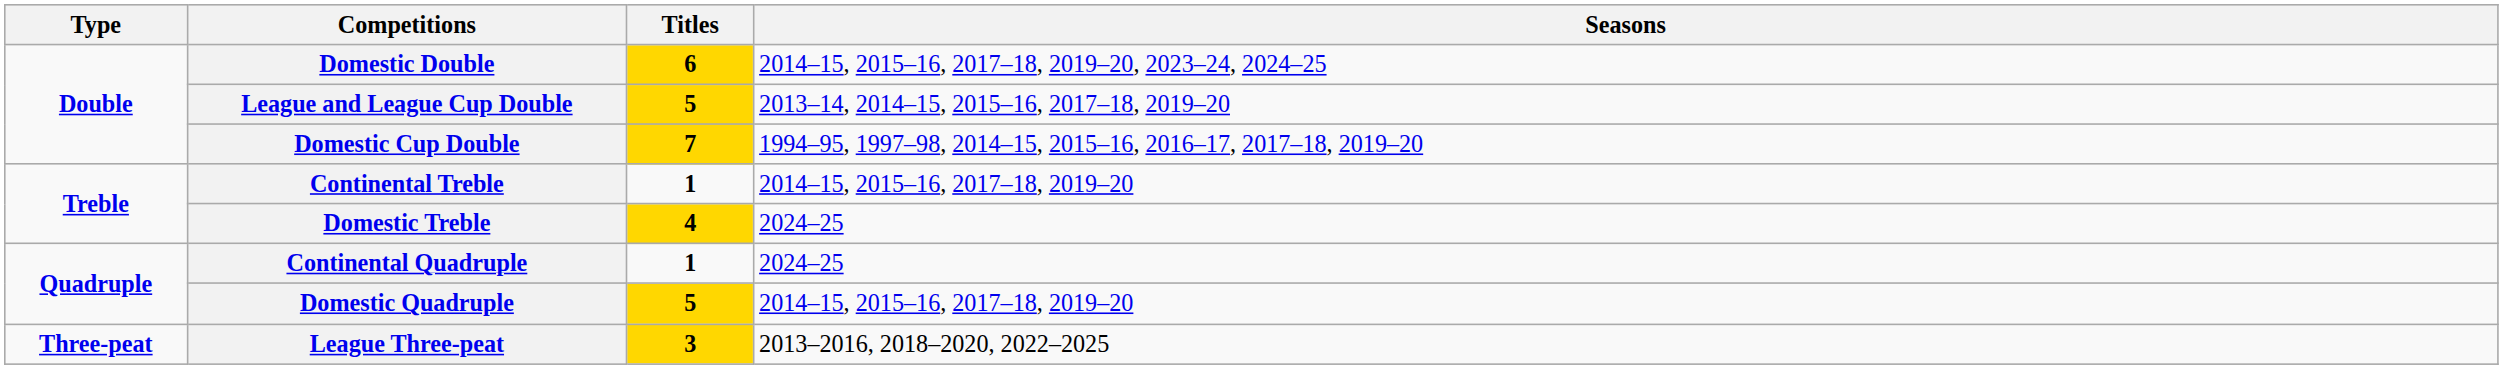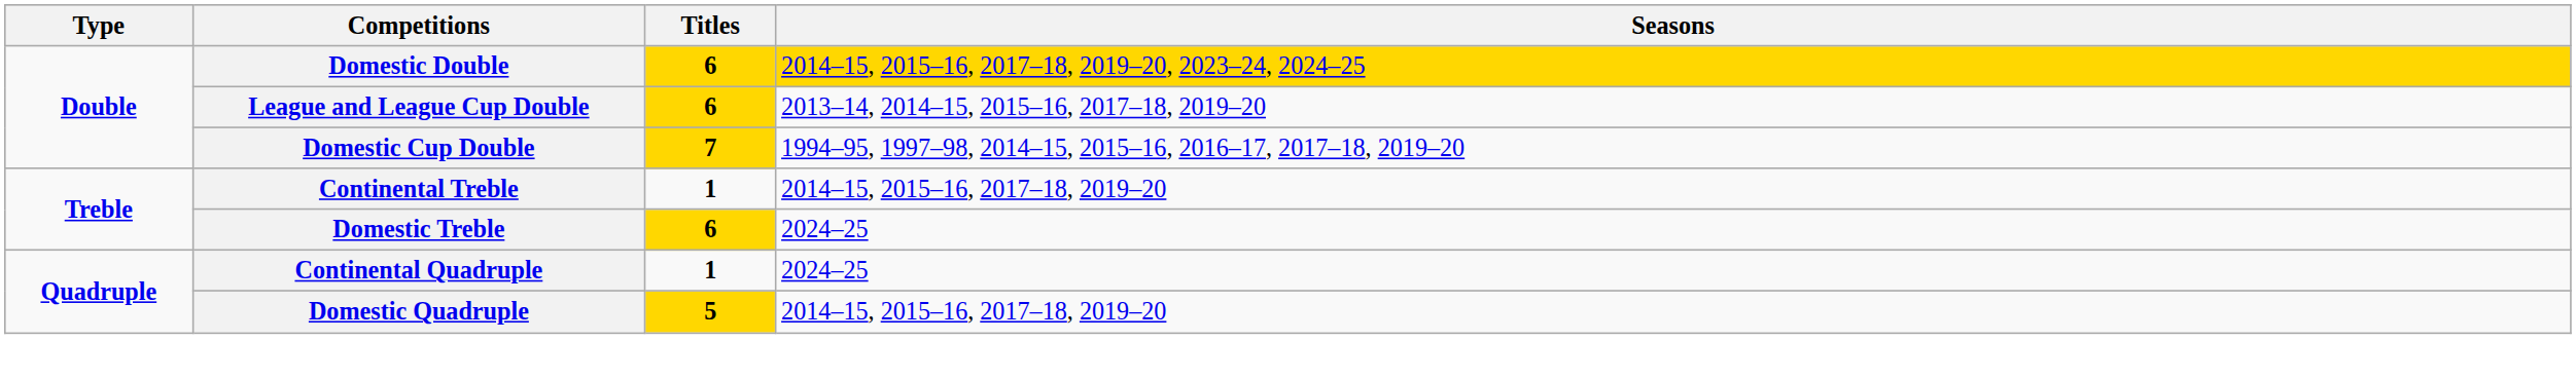 <table class="wikitable plainrowheaders" style="font-size:95%; text-align:center;">
 <tr>
 <th style="width: 1%;">Type</th>
 <th style="width: 5%;">Competitions</th>
 <th style="width: 1%;">Titles</th>
 <th style="width: 21%;">Seasons</th>
 </tr>
 <tr>
 <td rowspan="3"><strong><a href='#'>Double</a></strong></td>
 <th scope=col><a href='#'>Domestic Double</a></th>
 <td style="background-color:gold"><strong>6</strong></td>
-<td align="left"><a href='#'>2014–15</a>, <a href='#'>2015–16</a>, <a href='#'>2017–18</a>, <a href='#'>2019–20</a>, <a href='#'>2023–24</a>, <a href='#'>2024–25</a></td>
+<td align="left" style="background: gold;"><a href='#'>2014–15</a>, <a href='#'>2015–16</a>, <a href='#'>2017–18</a>, <a href='#'>2019–20</a>, <a href='#'>2023–24</a>, <a href='#'>2024–25</a></td>
 </tr>
 <tr>
 <th scope=col><a href='#'>League and League Cup Double</a></th>
-<td style="background-color:gold"><strong>5</strong></td>
+<td style="background-color:gold"><strong>6</strong></td>
 <td align="left"><a href='#'>2013–14</a>, <a href='#'>2014–15</a>, <a href='#'>2015–16</a>, <a href='#'>2017–18</a>, <a href='#'>2019–20</a></td>
 </tr>
 <tr>
 <th scope=col><a href='#'>Domestic Cup Double</a></th>
 <td style="background-color:gold"><strong>7</strong></td>
 <td align="left"><a href='#'>1994–95</a>, <a href='#'>1997–98</a>, <a href='#'>2014–15</a>, <a href='#'>2015–16</a>, <a href='#'>2016–17</a>, <a href='#'>2017–18</a>, <a href='#'>2019–20</a></td>
 </tr>
 <tr>
 <td rowspan="2"><strong><a href='#'>Treble</a></strong></td>
 <th scope=col><a href='#'>Continental Treble</a></th>
 <td><strong>1</strong></td>
 <td align="left"><a href='#'>2014–15</a>, <a href='#'>2015–16</a>, <a href='#'>2017–18</a>, <a href='#'>2019–20</a></td>
 </tr>
 <tr>
 <th scope=col><a href='#'>Domestic Treble</a></th>
-<td style="background-color:gold"><strong>4</strong></td>
+<td style="background-color:gold"><strong>6</strong></td>
 <td align="left"><a href='#'>2024–25</a></td>
 </tr>
 <tr>
 <td rowspan="2"><strong><a href='#'>Quadruple</a></strong></td>
 <th scope=col><a href='#'>Continental Quadruple</a></th>
 <td><strong>1</strong></td>
 <td align="left"><a href='#'>2024–25</a></td>
 </tr>
 <tr>
 <th scope=col><a href='#'>Domestic Quadruple</a></th>
 <td style="background-color:gold"><strong>5</strong></td>
 <td align="left"><a href='#'>2014–15</a>, <a href='#'>2015–16</a>, <a href='#'>2017–18</a>, <a href='#'>2019–20</a></td>
 </tr>
-<tr>
-<td rowspan="1"><strong><a href='#'>Three-peat</a></strong></td>
-<th scope=col><a href='#'>League Three-peat</a></th>
-<td style="background-color:gold"><strong>3</strong></td>
-<td align="left">2013–2016, 2018–2020, 2022–2025</td>
-</tr>
 </table>
